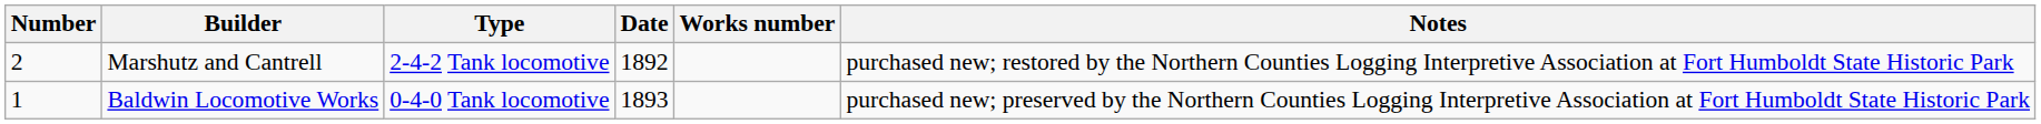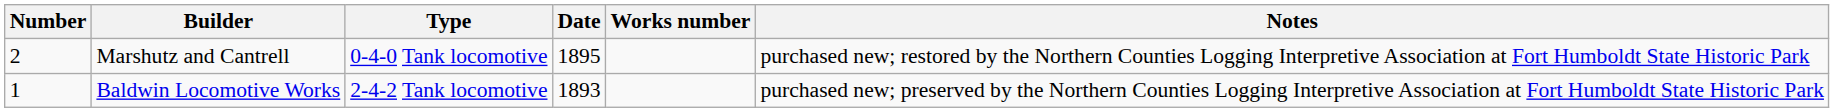 <table class="wikitable">
 <tr>
 <th>Number</th>
 <th>Builder</th>
 <th>Type</th>
 <th>Date</th>
 <th>Works number</th>
 <th>Notes</th>
 </tr>
 <tr>
 <td>2</td>
 <td>Marshutz and Cantrell</td>
-<td><a href='#'>2-4-2</a> <a href='#'>Tank locomotive</a></td>
-<td>1892</td>
+<td><a href='#'>0-4-0</a> <a href='#'>Tank locomotive</a></td>
+<td>1895</td>
 <td></td>
 <td>purchased new; restored by the Northern Counties Logging Interpretive Association at <a href='#'>Fort Humboldt State Historic Park</a></td>
 </tr>
 <tr>
 <td>1</td>
 <td><a href='#'>Baldwin Locomotive Works</a></td>
-<td><a href='#'>0-4-0</a> <a href='#'>Tank locomotive</a></td>
+<td><a href='#'>2-4-2</a> <a href='#'>Tank locomotive</a></td>
 <td>1893</td>
 <td></td>
 <td>purchased new; preserved by the Northern Counties Logging Interpretive Association at <a href='#'>Fort Humboldt State Historic Park</a></td>
 </tr>
 </table>
